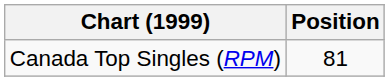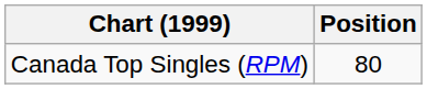 <table class="wikitable sortable plainrowheaders" style="text-align:center">
 <tr>
 <th scope="col">Chart (1999)</th>
 <th scope="col">Position</th>
 </tr>
 <tr>
 <td>Canada Top Singles (<em><a href='#'>RPM</a></em>)</td>
-<td style="text-align:center;">81</td>
+<td style="text-align:center;">80</td>
 </tr>
 </table>
